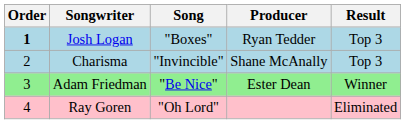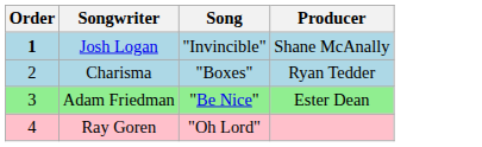 <table class="wikitable plainrowheaders"  style="text-align:center">
 <tr>
 <th style="row">Order</th>
 <th style="row">Songwriter</th>
 <th style="row">Song</th>
 <th style="row">Producer</th>
-<th style="row">Result</th>
 </tr>
 <tr style="background:lightblue;">
 <td><strong>1</strong></td>
 <td><a href='#'>Josh Logan</a></td>
-<td>"Boxes"</td>
-<td>Ryan Tedder</td>
-<td>Top 3</td>
+<td>"Invincible"</td>
+<td>Shane McAnally</td>
 </tr>
 <tr style="background:lightblue;">
 <td>2</td>
 <td>Charisma</td>
-<td>"Invincible"</td>
-<td>Shane McAnally</td>
-<td>Top 3</td>
+<td>"Boxes"</td>
+<td>Ryan Tedder</td>
 </tr>
 <tr style="background:lightgreen;">
 <td>3</td>
 <td>Adam Friedman</td>
 <td>"<a href='#'>Be Nice</a>"</td>
 <td>Ester Dean</td>
-<td>Winner</td>
 </tr>
 <tr style="background:pink;">
 <td>4</td>
 <td>Ray Goren</td>
 <td>"Oh Lord"</td>
 <td></td>
-<td>Eliminated</td>
 </tr>
 </table>
